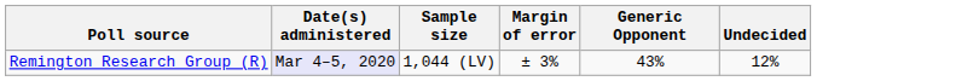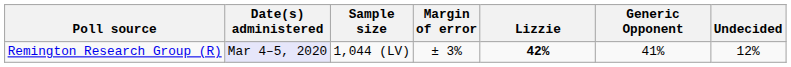 <table class="wikitable" style="font-size:90%;text-align:center;">
 <tr valign=bottom>
 <th>Poll source</th>
 <th>Date(s)<br>administered</th>
 <th>Sample<br>size</th>
 <th>Margin<br>of error</th>
+<th style="width:100px;">Lizzie<br></th>
 <th style="width:100px;">Generic Opponent</th>
 <th>Undecided</th>
 </tr>
 <tr>
 <td style="text-align:left;"><a href='#'>Remington Research Group (R)</a></td>
 <td style="background: lavender;">Mar 4–5, 2020</td>
 <td>1,044 (LV)</td>
 <td>± 3%</td>
-<td>43%</td>
+<td><strong>42%</strong></td>
+<td>41%</td>
 <td>12%</td>
 </tr>
 </table>
